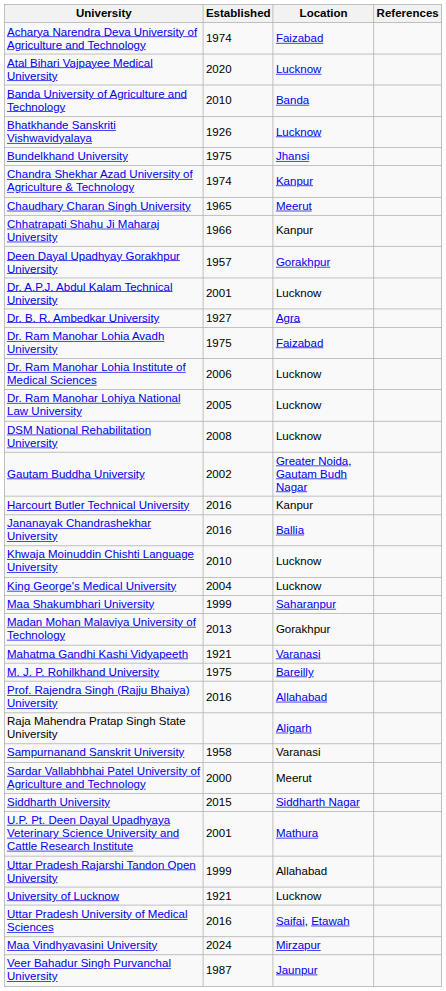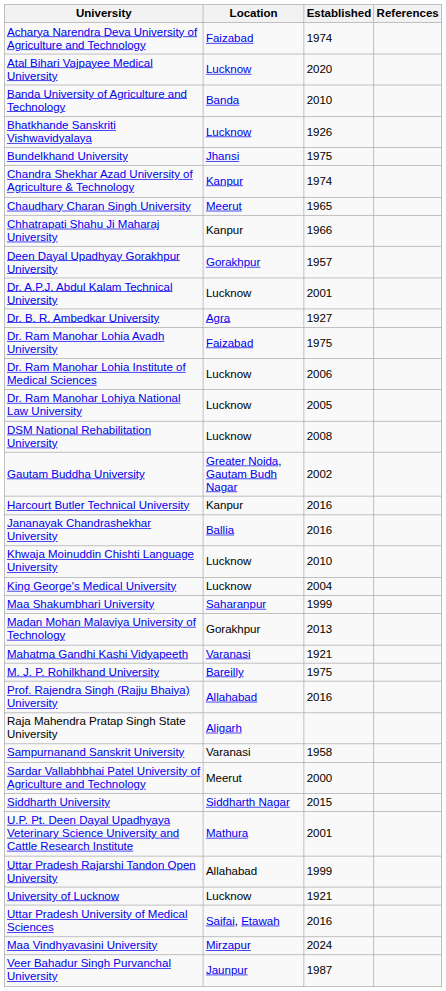 <table class="wikitable sortable collapsible plainrowheaders">
 <tr>
 <th scope="col">University</th>
+<th scope="col">Location</th>
 <th scope="col">Established</th>
-<th scope="col">Location</th>
 <th scope="col">References</th>
 </tr>
 <tr>
 <td><a href='#'>Acharya Narendra Deva University of Agriculture and Technology</a></td>
+<td><a href='#'>Faizabad</a></td>
 <td>1974</td>
-<td><a href='#'>Faizabad</a></td>
 <td></td>
 </tr>
 <tr>
 <td><a href='#'>Atal Bihari Vajpayee Medical University</a></td>
+<td><a href='#'>Lucknow</a></td>
 <td>2020</td>
-<td><a href='#'>Lucknow</a></td>
 <td></td>
 </tr>
 <tr>
 <td><a href='#'>Banda University of Agriculture and Technology</a></td>
+<td><a href='#'>Banda</a></td>
 <td>2010</td>
-<td><a href='#'>Banda</a></td>
 <td></td>
 </tr>
 <tr>
 <td><a href='#'>Bhatkhande Sanskriti Vishwavidyalaya</a></td>
+<td><a href='#'>Lucknow</a></td>
 <td>1926</td>
-<td><a href='#'>Lucknow</a></td>
 <td></td>
 </tr>
 <tr>
 <td><a href='#'>Bundelkhand University</a></td>
+<td><a href='#'>Jhansi</a></td>
 <td>1975</td>
-<td><a href='#'>Jhansi</a></td>
 <td></td>
 </tr>
 <tr>
 <td><a href='#'>Chandra Shekhar Azad University of Agriculture & Technology</a></td>
+<td><a href='#'>Kanpur</a></td>
 <td>1974</td>
-<td><a href='#'>Kanpur</a></td>
 <td></td>
 </tr>
 <tr>
 <td><a href='#'>Chaudhary Charan Singh University</a></td>
+<td><a href='#'>Meerut</a></td>
 <td>1965</td>
-<td><a href='#'>Meerut</a></td>
 <td></td>
 </tr>
 <tr>
 <td><a href='#'>Chhatrapati Shahu Ji Maharaj University</a></td>
+<td>Kanpur</td>
 <td>1966</td>
-<td>Kanpur</td>
 <td></td>
 </tr>
 <tr>
 <td><a href='#'>Deen Dayal Upadhyay Gorakhpur University</a></td>
+<td><a href='#'>Gorakhpur</a></td>
 <td>1957</td>
-<td><a href='#'>Gorakhpur</a></td>
 <td></td>
 </tr>
 <tr>
 <td><a href='#'>Dr. A.P.J. Abdul Kalam Technical University</a></td>
+<td>Lucknow</td>
 <td>2001</td>
-<td>Lucknow</td>
 <td></td>
 </tr>
 <tr>
 <td><a href='#'>Dr. B. R. Ambedkar University</a></td>
+<td><a href='#'>Agra</a></td>
 <td>1927</td>
-<td><a href='#'>Agra</a></td>
 <td></td>
 </tr>
 <tr>
 <td><a href='#'>Dr. Ram Manohar Lohia Avadh University</a></td>
+<td><a href='#'>Faizabad</a></td>
 <td>1975</td>
-<td><a href='#'>Faizabad</a></td>
 <td></td>
 </tr>
 <tr>
 <td><a href='#'>Dr. Ram Manohar Lohia Institute of Medical Sciences</a></td>
+<td>Lucknow</td>
 <td>2006</td>
-<td>Lucknow</td>
 <td></td>
 </tr>
 <tr>
 <td><a href='#'>Dr. Ram Manohar Lohiya National Law University</a></td>
+<td>Lucknow</td>
 <td>2005</td>
-<td>Lucknow</td>
 <td></td>
 </tr>
 <tr>
 <td><a href='#'>DSM National Rehabilitation University</a></td>
+<td>Lucknow</td>
 <td>2008</td>
-<td>Lucknow</td>
 <td></td>
 </tr>
 <tr>
 <td><a href='#'>Gautam Buddha University</a></td>
+<td><a href='#'>Greater Noida</a>, <a href='#'>Gautam Budh Nagar</a></td>
 <td>2002</td>
-<td><a href='#'>Greater Noida</a>, <a href='#'>Gautam Budh Nagar</a></td>
 <td></td>
 </tr>
 <tr>
 <td><a href='#'>Harcourt Butler Technical University</a></td>
+<td>Kanpur</td>
 <td>2016</td>
-<td>Kanpur</td>
 <td></td>
 </tr>
 <tr>
 <td><a href='#'>Jananayak Chandrashekhar University</a></td>
+<td><a href='#'>Ballia</a></td>
 <td>2016</td>
-<td><a href='#'>Ballia</a></td>
 <td></td>
 </tr>
 <tr>
 <td><a href='#'>Khwaja Moinuddin Chishti Language University</a></td>
+<td>Lucknow</td>
 <td>2010</td>
-<td>Lucknow</td>
 <td></td>
 </tr>
 <tr>
 <td><a href='#'>King George's Medical University</a></td>
+<td>Lucknow</td>
 <td>2004</td>
-<td>Lucknow</td>
 <td></td>
 </tr>
 <tr>
 <td><a href='#'>Maa Shakumbhari University</a></td>
+<td><a href='#'>Saharanpur</a></td>
 <td>1999</td>
-<td><a href='#'>Saharanpur</a></td>
 <td></td>
 </tr>
 <tr>
 <td><a href='#'>Madan Mohan Malaviya University of Technology</a></td>
+<td>Gorakhpur</td>
 <td>2013</td>
-<td>Gorakhpur</td>
 <td></td>
 </tr>
 <tr>
 <td><a href='#'>Mahatma Gandhi Kashi Vidyapeeth</a></td>
+<td><a href='#'>Varanasi</a></td>
 <td>1921</td>
-<td><a href='#'>Varanasi</a></td>
 <td></td>
 </tr>
 <tr>
 <td><a href='#'>M. J. P. Rohilkhand University</a></td>
+<td><a href='#'>Bareilly</a></td>
 <td>1975</td>
-<td><a href='#'>Bareilly</a></td>
 <td></td>
 </tr>
 <tr>
 <td><a href='#'>Prof. Rajendra Singh (Rajju Bhaiya) University</a></td>
+<td><a href='#'>Allahabad</a></td>
 <td>2016</td>
-<td><a href='#'>Allahabad</a></td>
 <td></td>
 </tr>
 <tr>
 <td>Raja Mahendra Pratap Singh State University</td>
+<td><a href='#'>Aligarh</a></td>
 <td></td>
-<td><a href='#'>Aligarh</a></td>
 <td></td>
 </tr>
 <tr>
 <td><a href='#'>Sampurnanand Sanskrit University</a></td>
+<td>Varanasi</td>
 <td>1958</td>
-<td>Varanasi</td>
 <td></td>
 </tr>
 <tr>
 <td><a href='#'>Sardar Vallabhbhai Patel University of Agriculture and Technology</a></td>
+<td>Meerut</td>
 <td>2000</td>
-<td>Meerut</td>
 <td></td>
 </tr>
 <tr>
 <td><a href='#'>Siddharth University</a></td>
+<td><a href='#'>Siddharth Nagar</a></td>
 <td>2015</td>
-<td><a href='#'>Siddharth Nagar</a></td>
 <td></td>
 </tr>
 <tr>
 <td><a href='#'>U.P. Pt. Deen Dayal Upadhyaya Veterinary Science University and Cattle Research Institute</a></td>
+<td><a href='#'>Mathura</a></td>
 <td>2001</td>
-<td><a href='#'>Mathura</a></td>
 <td></td>
 </tr>
 <tr>
 <td><a href='#'>Uttar Pradesh Rajarshi Tandon Open University</a></td>
+<td>Allahabad</td>
 <td>1999</td>
-<td>Allahabad</td>
 <td></td>
 </tr>
 <tr>
 <td><a href='#'>University of Lucknow</a></td>
+<td>Lucknow</td>
 <td>1921</td>
-<td>Lucknow</td>
 <td></td>
 </tr>
 <tr>
 <td><a href='#'>Uttar Pradesh University of Medical Sciences</a></td>
+<td><a href='#'>Saifai</a>, <a href='#'>Etawah</a></td>
 <td>2016</td>
-<td><a href='#'>Saifai</a>, <a href='#'>Etawah</a></td>
 <td></td>
 </tr>
 <tr>
 <td><a href='#'>Maa Vindhyavasini University</a></td>
+<td><a href='#'>Mirzapur</a></td>
 <td>2024</td>
-<td><a href='#'>Mirzapur</a></td>
 <td></td>
 </tr>
 <tr>
 <td><a href='#'>Veer Bahadur Singh Purvanchal University</a></td>
+<td><a href='#'>Jaunpur</a></td>
 <td>1987</td>
-<td><a href='#'>Jaunpur</a></td>
 <td></td>
 </tr>
 </table>
